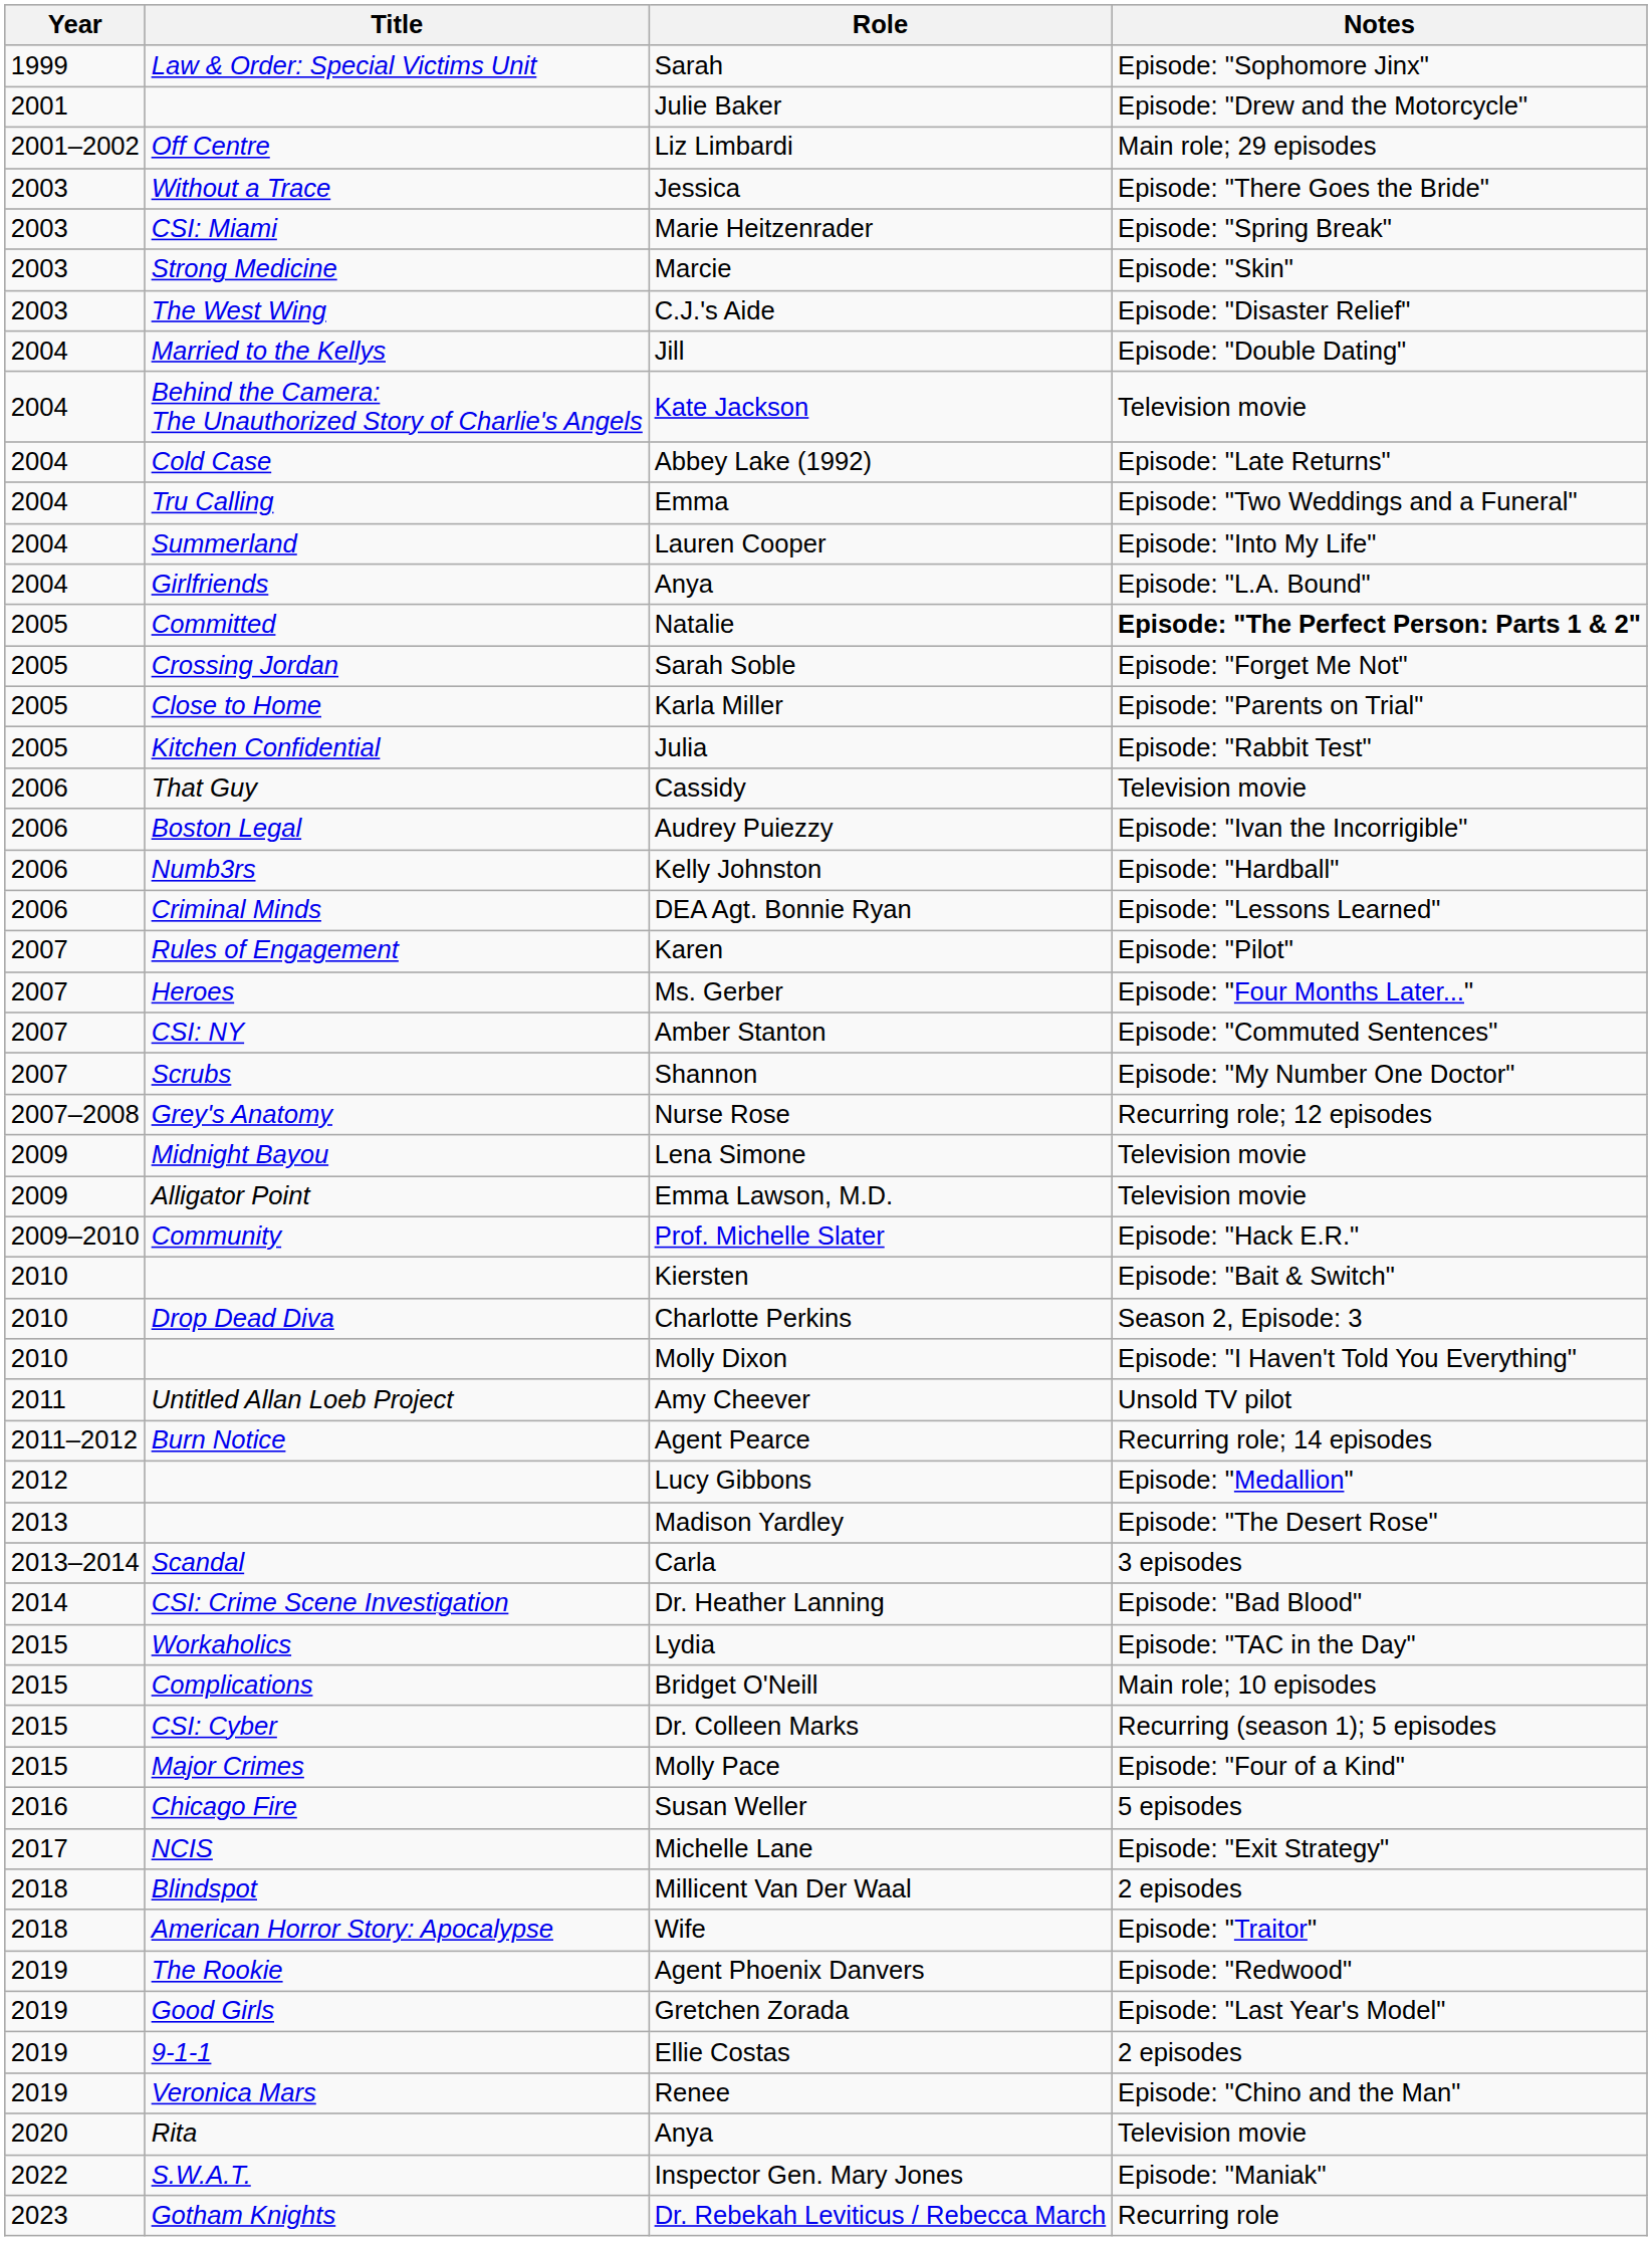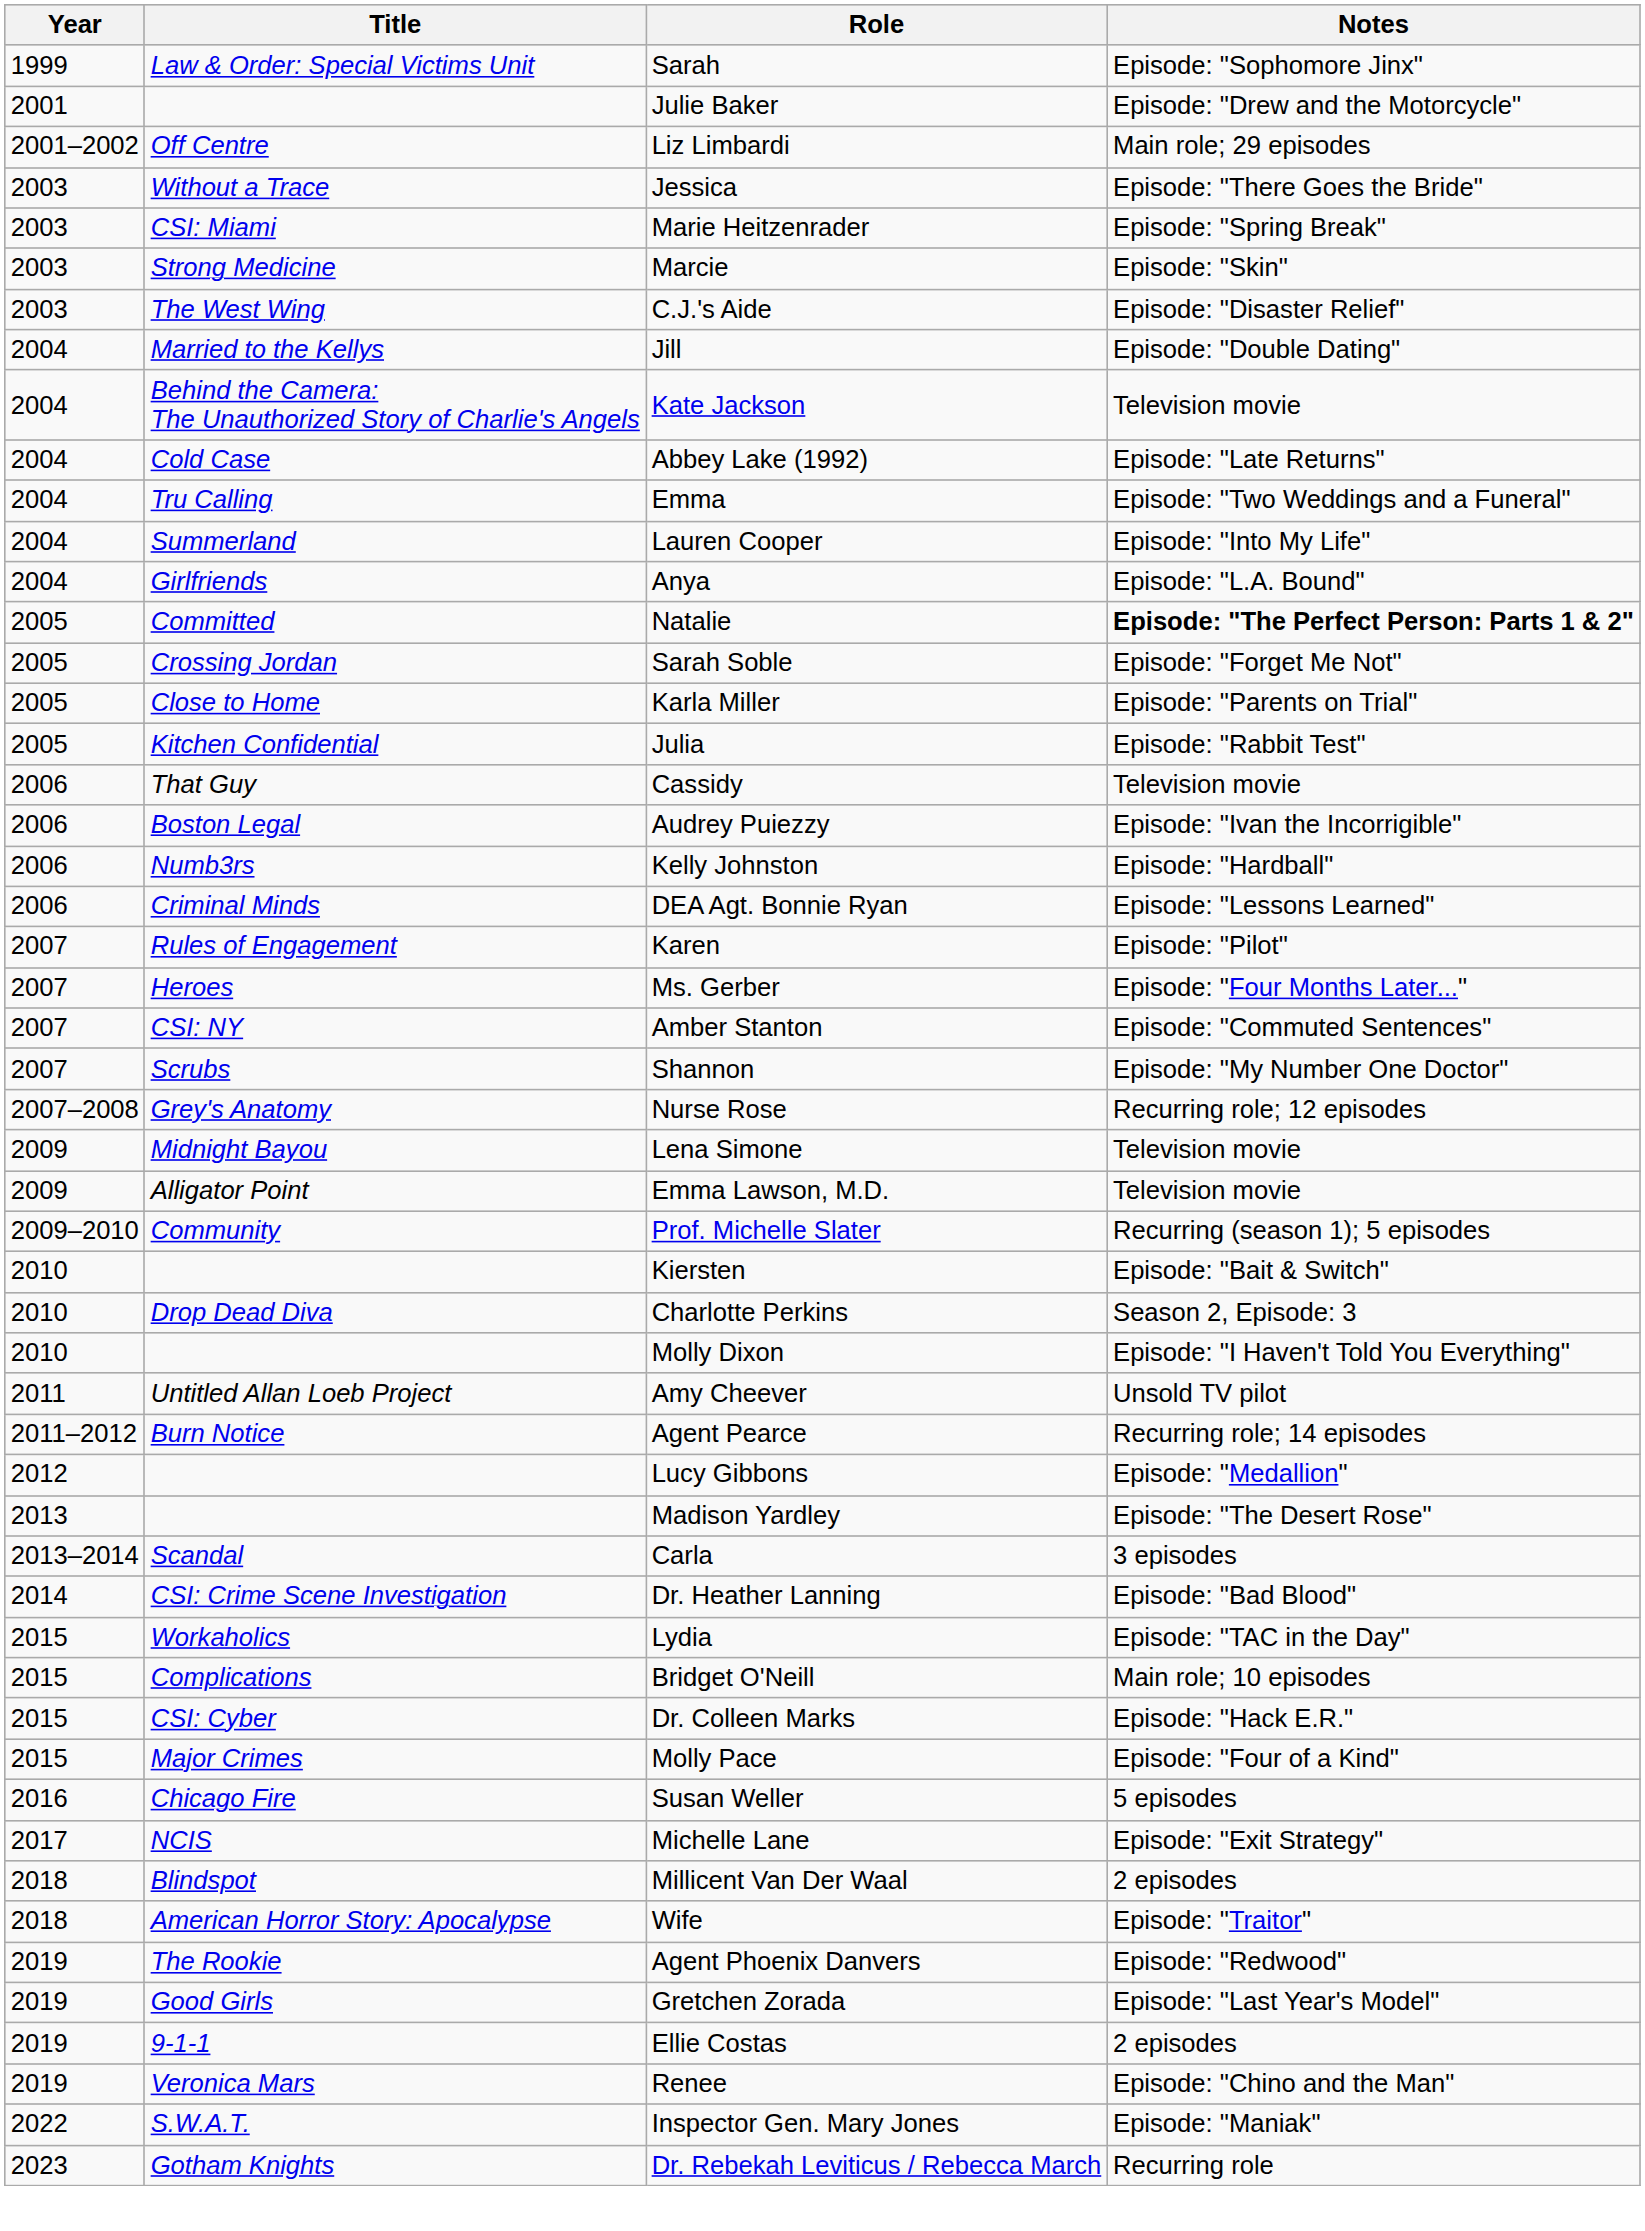 <table class="wikitable sortable">
 <tr>
 <th>Year</th>
 <th>Title</th>
 <th>Role</th>
 <th class="unsortable">Notes</th>
 </tr>
 <tr>
 <td>1999</td>
 <td><em><a href='#'>Law & Order: Special Victims Unit</a></em></td>
 <td>Sarah</td>
 <td>Episode: "Sophomore Jinx"</td>
 </tr>
 <tr>
 <td>2001</td>
 <td><em></em></td>
 <td>Julie Baker</td>
 <td>Episode: "Drew and the Motorcycle"</td>
 </tr>
 <tr>
 <td>2001–2002</td>
 <td><em><a href='#'>Off Centre</a></em></td>
 <td>Liz Limbardi</td>
 <td>Main role; 29 episodes</td>
 </tr>
 <tr>
 <td>2003</td>
 <td><em><a href='#'>Without a Trace</a></em></td>
 <td>Jessica</td>
 <td>Episode: "There Goes the Bride"</td>
 </tr>
 <tr>
 <td>2003</td>
 <td><em><a href='#'>CSI: Miami</a></em></td>
 <td>Marie Heitzenrader</td>
 <td>Episode: "Spring Break"</td>
 </tr>
 <tr>
 <td>2003</td>
 <td><em><a href='#'>Strong Medicine</a></em></td>
 <td>Marcie</td>
 <td>Episode: "Skin"</td>
 </tr>
 <tr>
 <td>2003</td>
 <td><em><a href='#'>The West Wing</a></em></td>
 <td>C.J.'s Aide</td>
 <td>Episode: "Disaster Relief"</td>
 </tr>
 <tr>
 <td>2004</td>
 <td><em><a href='#'>Married to the Kellys</a></em></td>
 <td>Jill</td>
 <td>Episode: "Double Dating"</td>
 </tr>
 <tr>
 <td>2004</td>
 <td><em><a href='#'>Behind the Camera: <br> The Unauthorized Story of Charlie's Angels</a></em></td>
 <td><a href='#'>Kate Jackson</a></td>
 <td>Television movie</td>
 </tr>
 <tr>
 <td>2004</td>
 <td><em><a href='#'>Cold Case</a></em></td>
 <td>Abbey Lake (1992)</td>
 <td>Episode: "Late Returns"</td>
 </tr>
 <tr>
 <td>2004</td>
 <td><em><a href='#'>Tru Calling</a></em></td>
 <td>Emma</td>
 <td>Episode: "Two Weddings and a Funeral"</td>
 </tr>
 <tr>
 <td>2004</td>
 <td><em><a href='#'>Summerland</a></em></td>
 <td>Lauren Cooper</td>
 <td>Episode: "Into My Life"</td>
 </tr>
 <tr>
 <td>2004</td>
 <td><em><a href='#'>Girlfriends</a></em></td>
 <td>Anya</td>
 <td>Episode: "L.A. Bound"</td>
 </tr>
 <tr>
 <td>2005</td>
 <td><em><a href='#'>Committed</a></em></td>
 <td>Natalie</td>
 <td><strong>Episode: "The Perfect Person: Parts 1 & 2"</strong></td>
 </tr>
 <tr>
 <td>2005</td>
 <td><em><a href='#'>Crossing Jordan</a></em></td>
 <td>Sarah Soble</td>
 <td>Episode: "Forget Me Not"</td>
 </tr>
 <tr>
 <td>2005</td>
 <td><em><a href='#'>Close to Home</a></em></td>
 <td>Karla Miller</td>
 <td>Episode: "Parents on Trial"</td>
 </tr>
 <tr>
 <td>2005</td>
 <td><em><a href='#'>Kitchen Confidential</a></em></td>
 <td>Julia</td>
 <td>Episode: "Rabbit Test"</td>
 </tr>
 <tr>
 <td>2006</td>
 <td><em>That Guy</em></td>
 <td>Cassidy</td>
 <td>Television movie</td>
 </tr>
 <tr>
 <td>2006</td>
 <td><em><a href='#'>Boston Legal</a></em></td>
 <td>Audrey Puiezzy</td>
 <td>Episode: "Ivan the Incorrigible"</td>
 </tr>
 <tr>
 <td>2006</td>
 <td><em><a href='#'>Numb3rs</a></em></td>
 <td>Kelly Johnston</td>
 <td>Episode: "Hardball"</td>
 </tr>
 <tr>
 <td>2006</td>
 <td><em><a href='#'>Criminal Minds</a></em></td>
 <td>DEA Agt. Bonnie Ryan</td>
 <td>Episode: "Lessons Learned"</td>
 </tr>
 <tr>
 <td>2007</td>
 <td><em><a href='#'>Rules of Engagement</a></em></td>
 <td>Karen</td>
 <td>Episode: "Pilot"</td>
 </tr>
 <tr>
 <td>2007</td>
 <td><em><a href='#'>Heroes</a></em></td>
 <td>Ms. Gerber</td>
 <td>Episode: "<a href='#'>Four Months Later...</a>"</td>
 </tr>
 <tr>
 <td>2007</td>
 <td><em><a href='#'>CSI: NY</a></em></td>
 <td>Amber Stanton</td>
 <td>Episode: "Commuted Sentences"</td>
 </tr>
 <tr>
 <td>2007</td>
 <td><em><a href='#'>Scrubs</a></em></td>
 <td>Shannon</td>
 <td>Episode: "My Number One Doctor"</td>
 </tr>
 <tr>
 <td>2007–2008</td>
 <td><em><a href='#'>Grey's Anatomy</a></em></td>
 <td>Nurse Rose</td>
 <td>Recurring role; 12 episodes</td>
 </tr>
 <tr>
 <td>2009</td>
 <td><em><a href='#'>Midnight Bayou</a></em></td>
 <td>Lena Simone</td>
 <td>Television movie</td>
 </tr>
 <tr>
 <td>2009</td>
 <td><em>Alligator Point</em></td>
 <td>Emma Lawson, M.D.</td>
 <td>Television movie</td>
 </tr>
 <tr>
 <td>2009–2010</td>
 <td><em><a href='#'>Community</a></em></td>
 <td><a href='#'>Prof. Michelle Slater</a></td>
-<td>Episode: "Hack E.R."</td>
+<td>Recurring (season 1); 5 episodes</td>
 </tr>
 <tr>
 <td>2010</td>
 <td><em></em></td>
 <td>Kiersten</td>
 <td>Episode: "Bait & Switch"</td>
 </tr>
 <tr>
 <td>2010</td>
 <td><em><a href='#'>Drop Dead Diva</a></em></td>
 <td>Charlotte Perkins</td>
 <td>Season 2, Episode: 3</td>
 </tr>
 <tr>
 <td>2010</td>
 <td><em></em></td>
 <td>Molly Dixon</td>
 <td>Episode: "I Haven't Told You Everything"</td>
 </tr>
 <tr>
 <td>2011</td>
 <td><em>Untitled Allan Loeb Project</em></td>
 <td>Amy Cheever</td>
 <td>Unsold TV pilot</td>
 </tr>
 <tr>
 <td>2011–2012</td>
 <td><em><a href='#'>Burn Notice</a></em></td>
 <td>Agent Pearce</td>
 <td>Recurring role; 14 episodes</td>
 </tr>
 <tr>
 <td>2012</td>
 <td><em></em></td>
 <td>Lucy Gibbons</td>
 <td>Episode: "<a href='#'>Medallion</a>"</td>
 </tr>
 <tr>
 <td>2013</td>
 <td><em></em></td>
 <td>Madison Yardley</td>
 <td>Episode: "The Desert Rose"</td>
 </tr>
 <tr>
 <td>2013–2014</td>
 <td><em><a href='#'>Scandal</a></em></td>
 <td>Carla</td>
 <td>3 episodes</td>
 </tr>
 <tr>
 <td>2014</td>
 <td><em><a href='#'>CSI: Crime Scene Investigation</a></em></td>
 <td>Dr. Heather Lanning</td>
 <td>Episode: "Bad Blood"</td>
 </tr>
 <tr>
 <td>2015</td>
 <td><em><a href='#'>Workaholics</a></em></td>
 <td>Lydia</td>
 <td>Episode: "TAC in the Day"</td>
 </tr>
 <tr>
 <td>2015</td>
 <td><em><a href='#'>Complications</a></em></td>
 <td>Bridget O'Neill</td>
 <td>Main role; 10 episodes</td>
 </tr>
 <tr>
 <td>2015</td>
 <td><em><a href='#'>CSI: Cyber</a></em></td>
 <td>Dr. Colleen Marks</td>
-<td>Recurring (season 1); 5 episodes</td>
+<td>Episode: "Hack E.R."</td>
 </tr>
 <tr>
 <td>2015</td>
 <td><em><a href='#'>Major Crimes</a></em></td>
 <td>Molly Pace</td>
 <td>Episode: "Four of a Kind"</td>
 </tr>
 <tr>
 <td>2016</td>
 <td><em><a href='#'>Chicago Fire</a></em></td>
 <td>Susan Weller</td>
 <td>5 episodes</td>
 </tr>
 <tr>
 <td>2017</td>
 <td><em><a href='#'>NCIS</a></em></td>
 <td>Michelle Lane</td>
 <td>Episode: "Exit Strategy"</td>
 </tr>
 <tr>
 <td>2018</td>
 <td><em><a href='#'>Blindspot</a></em></td>
 <td>Millicent Van Der Waal</td>
 <td>2 episodes</td>
 </tr>
 <tr>
 <td>2018</td>
 <td><em><a href='#'>American Horror Story: Apocalypse</a></em></td>
 <td>Wife</td>
 <td>Episode: "<a href='#'>Traitor</a>"</td>
 </tr>
 <tr>
 <td>2019</td>
 <td><em><a href='#'>The Rookie</a></em></td>
 <td>Agent Phoenix Danvers</td>
 <td>Episode: "Redwood"</td>
 </tr>
 <tr>
 <td>2019</td>
 <td><em><a href='#'>Good Girls</a></em></td>
 <td>Gretchen Zorada</td>
 <td>Episode: "Last Year's Model"</td>
 </tr>
 <tr>
 <td>2019</td>
 <td><em><a href='#'>9-1-1</a></em></td>
 <td>Ellie Costas</td>
 <td>2 episodes</td>
 </tr>
 <tr>
 <td>2019</td>
 <td><em><a href='#'>Veronica Mars</a></em></td>
 <td>Renee</td>
 <td>Episode: "Chino and the Man"</td>
 </tr>
 <tr>
-<td>2020</td>
-<td><em>Rita</em></td>
-<td>Anya</td>
-<td>Television movie</td>
-</tr>
-<tr>
 <td>2022</td>
 <td><em><a href='#'>S.W.A.T.</a></em></td>
 <td>Inspector Gen. Mary Jones</td>
 <td>Episode: "Maniak"</td>
 </tr>
 <tr>
 <td>2023</td>
 <td><em><a href='#'>Gotham Knights</a></em></td>
 <td><a href='#'>Dr. Rebekah Leviticus / Rebecca March</a></td>
 <td>Recurring role</td>
 </tr>
 </table>
